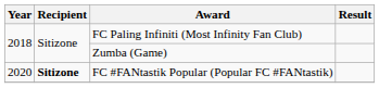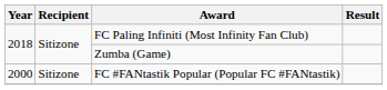 <table class="wikitable">
 <tr>
 <th>Year</th>
 <th>Recipient</th>
 <th>Award</th>
 <th>Result</th>
 </tr>
 <tr>
 <td rowspan="2">2018</td>
 <td rowspan="2">Sitizone</td>
 <td>FC Paling Infiniti (Most Infinity Fan Club)</td>
 <td></td>
 </tr>
 <tr>
 <td>Zumba (Game)</td>
 <td></td>
 </tr>
 <tr>
-<td rowspan="1">2020</td>
-<td rowspan="1"><strong>Sitizone</strong></td>
+<td rowspan="1">2000</td>
+<td rowspan="1">Sitizone</td>
 <td>FC #FANtastik Popular (Popular FC #FANtastik)</td>
 <td></td>
 </tr>
 <tr>
 </tr>
 </table>
